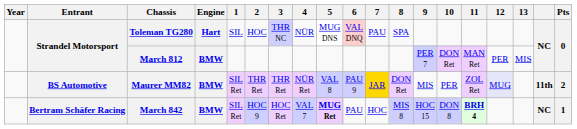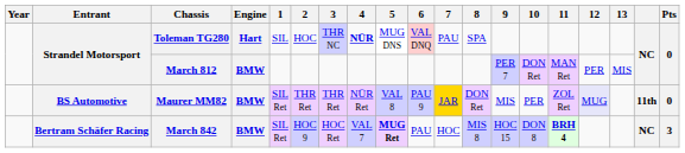 <table class="wikitable" style="text-align:center; font-size:90%">
 <tr>
 <th>Year</th>
 <th>Entrant</th>
 <th>Chassis</th>
 <th>Engine</th>
 <th>1</th>
 <th>2</th>
 <th>3</th>
 <th>4</th>
 <th>5</th>
 <th>6</th>
 <th>7</th>
 <th>8</th>
 <th>9</th>
 <th>10</th>
 <th>11</th>
 <th>12</th>
 <th>13</th>
 <th></th>
 <th>Pts</th>
 </tr>
 <tr>
 <td rowspan=2></td>
 <th rowspan=2>Strandel Motorsport</th>
 <th><a href='#'>Toleman TG280</a></th>
 <th><a href='#'>Hart</a></th>
 <td><a href='#'>SIL</a></td>
 <td><a href='#'>HOC</a></td>
 <td style="background:#CFCFFF;"><a href='#'>THR</a><br><small>NC</small></td>
-<td><a href='#'>NÜR</a></td>
+<td><strong><a href='#'>NÜR</a></strong></td>
 <td style="background:#FFFFFF;"><a href='#'>MUG</a><br><small>DNS</small></td>
 <td style="background:#FFCFCF;"><a href='#'>VAL</a><br><small>DNQ</small></td>
 <td><a href='#'>PAU</a></td>
 <td><a href='#'>SPA</a></td>
 <td></td>
 <td></td>
 <td></td>
 <td></td>
 <td></td>
 <th rowspan=2>NC</th>
 <th rowspan=2>0</th>
 </tr>
 <tr>
 <th><a href='#'>March 812</a></th>
 <th><a href='#'>BMW</a></th>
 <td></td>
 <td></td>
 <td></td>
 <td></td>
 <td></td>
 <td></td>
 <td></td>
 <td></td>
 <td style="background:#CFCFFF;"><a href='#'>PER</a><br><small>7</small></td>
 <td style="background:#EFCFFF;"><a href='#'>DON</a><br><small>Ret</small></td>
 <td style="background:#EFCFFF;"><a href='#'>MAN</a><br><small>Ret</small></td>
 <td><a href='#'>PER</a></td>
 <td><a href='#'>MIS</a></td>
 </tr>
 <tr>
 <td></td>
 <th><a href='#'>BS Automotive</a></th>
 <th><a href='#'>Maurer MM82</a></th>
 <th><a href='#'>BMW</a></th>
 <td style="background:#EFCFFF;"><a href='#'>SIL</a><br><small>Ret</small></td>
 <td style="background:#EFCFFF;"><a href='#'>THR</a><br><small>Ret</small></td>
 <td style="background:#EFCFFF;"><a href='#'>THR</a><br><small>Ret</small></td>
 <td style="background:#EFCFFF;"><a href='#'>NÜR</a><br><small>Ret</small></td>
 <td style="background:#CFCFFF;"><a href='#'>VAL</a><br><small>8</small></td>
 <td style="background:#CFCFFF;"><a href='#'>PAU</a><br><small>9</small></td>
 <td style="background: gold;"><a href='#'>JAR</a></td>
 <td style="background:#EFCFFF;"><a href='#'>DON</a><br><small>Ret</small></td>
 <td><a href='#'>MIS</a></td>
 <td><a href='#'>PER</a></td>
 <td style="background:#EFCFFF;"><a href='#'>ZOL</a><br><small>Ret</small></td>
 <td style="background: lavender;"><a href='#'>MUG</a></td>
 <td></td>
 <th>11th</th>
-<th>2</th>
+<th>0</th>
 </tr>
 <tr>
 <td></td>
 <th><a href='#'>Bertram Schäfer Racing</a></th>
 <th><a href='#'>March 842</a></th>
 <th><a href='#'>BMW</a></th>
 <td style="background:#EFCFFF;"><a href='#'>SIL</a><br><small>Ret</small></td>
 <td style="background:#CFCFFF;"><a href='#'>HOC</a><br><small>9</small></td>
 <td style="background:#EFCFFF;"><a href='#'>HOC</a><br><small>Ret</small></td>
 <td style="background:#CFCFFF;"><a href='#'>VAL</a><br><small>7</small></td>
 <td style="background:#EFCFFF;"><strong><a href='#'>MUG</a><br><small>Ret</small></strong></td>
 <td><a href='#'>PAU</a></td>
 <td><a href='#'>HOC</a></td>
 <td style="background:#CFCFFF;"><a href='#'>MIS</a><br><small>8</small></td>
 <td style="background:#CFCFFF;"><a href='#'>HOC</a><br><small>15</small></td>
 <td style="background:#CFCFFF;"><a href='#'>DON</a><br><small>8</small></td>
 <td style="background:#DFFFDF;"><strong><a href='#'>BRH</a><br><small>4</small></strong></td>
 <td></td>
 <td></td>
 <th>NC</th>
-<th>1</th>
+<th>3</th>
 </tr>
 </table>
